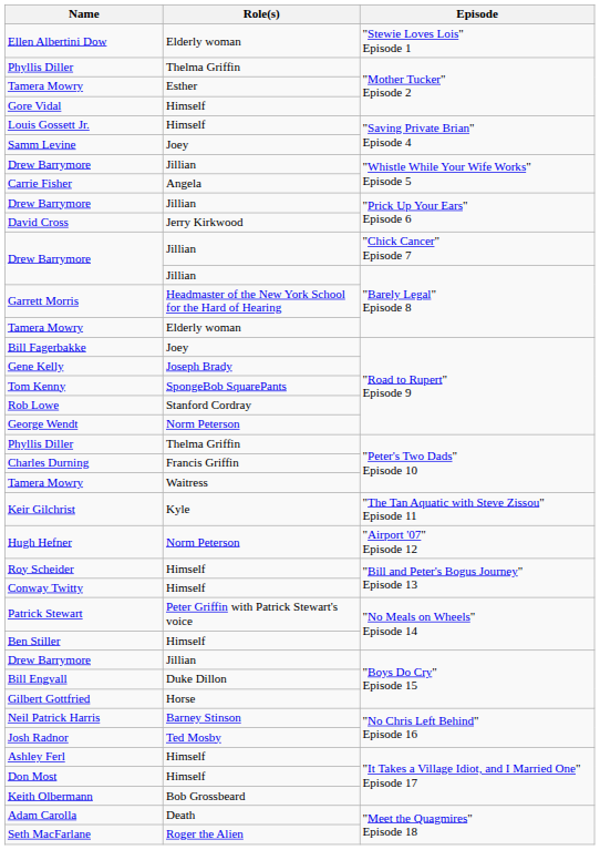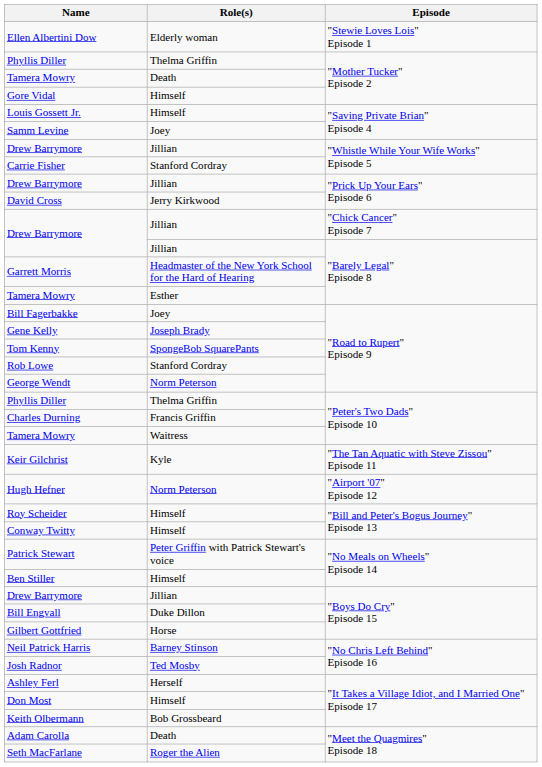 <table class="wikitable">
 <tr>
 <th scope="col" style="width: 200px;">Name</th>
 <th scope="col" style="width: 250px;">Role(s)</th>
 <th scope="col" style="width: 300px;">Episode</th>
 </tr>
 <tr>
 <td><a href='#'>Ellen Albertini Dow</a></td>
 <td>Elderly woman</td>
 <td>"<a href='#'>Stewie Loves Lois</a>"<br>Episode 1</td>
 </tr>
 <tr>
 <td><a href='#'>Phyllis Diller</a></td>
 <td>Thelma Griffin</td>
 <td rowspan="3">"<a href='#'>Mother Tucker</a>"<br>Episode 2</td>
 </tr>
 <tr>
 <td><a href='#'>Tamera Mowry</a></td>
-<td>Esther</td>
+<td>Death</td>
 </tr>
 <tr>
 <td><a href='#'>Gore Vidal</a></td>
 <td>Himself</td>
 </tr>
 <tr>
 <td><a href='#'>Louis Gossett Jr.</a></td>
 <td>Himself</td>
 <td rowspan="2">"<a href='#'>Saving Private Brian</a>"<br>Episode 4</td>
 </tr>
 <tr>
 <td><a href='#'>Samm Levine</a></td>
 <td>Joey</td>
 </tr>
 <tr>
 <td><a href='#'>Drew Barrymore</a></td>
 <td>Jillian</td>
 <td rowspan="2">"<a href='#'>Whistle While Your Wife Works</a>"<br>Episode 5</td>
 </tr>
 <tr>
 <td><a href='#'>Carrie Fisher</a></td>
-<td>Angela</td>
+<td>Stanford Cordray</td>
 </tr>
 <tr>
 <td><a href='#'>Drew Barrymore</a></td>
 <td>Jillian</td>
 <td rowspan="2">"<a href='#'>Prick Up Your Ears</a>"<br>Episode 6</td>
 </tr>
 <tr>
 <td><a href='#'>David Cross</a></td>
 <td>Jerry Kirkwood</td>
 </tr>
 <tr>
 <td rowspan="2"><a href='#'>Drew Barrymore</a></td>
 <td>Jillian</td>
 <td>"<a href='#'>Chick Cancer</a>"<br>Episode 7</td>
 </tr>
 <tr>
 <td>Jillian</td>
 <td rowspan="3">"<a href='#'>Barely Legal</a>"<br>Episode 8</td>
 </tr>
 <tr>
 <td><a href='#'>Garrett Morris</a></td>
 <td><a href='#'>Headmaster of the New York School for the Hard of Hearing</a></td>
 </tr>
 <tr>
 <td><a href='#'>Tamera Mowry</a></td>
-<td>Elderly woman</td>
+<td>Esther</td>
 </tr>
 <tr>
 <td><a href='#'>Bill Fagerbakke</a></td>
 <td>Joey</td>
 <td rowspan="5">"<a href='#'>Road to Rupert</a>"<br>Episode 9</td>
 </tr>
 <tr>
 <td><a href='#'>Gene Kelly</a></td>
 <td><a href='#'>Joseph Brady</a></td>
 </tr>
 <tr>
 <td><a href='#'>Tom Kenny</a></td>
 <td><a href='#'>SpongeBob SquarePants</a></td>
 </tr>
 <tr>
 <td><a href='#'>Rob Lowe</a></td>
 <td>Stanford Cordray</td>
 </tr>
 <tr>
 <td><a href='#'>George Wendt</a></td>
 <td><a href='#'>Norm Peterson</a></td>
 </tr>
 <tr>
 <td><a href='#'>Phyllis Diller</a></td>
 <td>Thelma Griffin</td>
 <td rowspan="3">"<a href='#'>Peter's Two Dads</a>"<br>Episode 10</td>
 </tr>
 <tr>
 <td><a href='#'>Charles Durning</a></td>
 <td>Francis Griffin</td>
 </tr>
 <tr>
 <td><a href='#'>Tamera Mowry</a></td>
 <td>Waitress</td>
 </tr>
 <tr>
 <td><a href='#'>Keir Gilchrist</a></td>
 <td>Kyle</td>
 <td>"<a href='#'>The Tan Aquatic with Steve Zissou</a>"<br>Episode 11</td>
 </tr>
 <tr>
 <td><a href='#'>Hugh Hefner</a></td>
 <td><a href='#'>Norm Peterson</a></td>
 <td>"<a href='#'>Airport '07</a>"<br>Episode 12</td>
 </tr>
 <tr>
 <td><a href='#'>Roy Scheider</a></td>
 <td>Himself</td>
 <td rowspan="2">"<a href='#'>Bill and Peter's Bogus Journey</a>"<br>Episode 13</td>
 </tr>
 <tr>
 <td><a href='#'>Conway Twitty</a></td>
 <td>Himself</td>
 </tr>
 <tr>
 <td><a href='#'>Patrick Stewart</a></td>
 <td><a href='#'>Peter Griffin</a> with Patrick Stewart's voice</td>
 <td rowspan="2">"<a href='#'>No Meals on Wheels</a>"<br>Episode 14</td>
 </tr>
 <tr>
 <td><a href='#'>Ben Stiller</a></td>
 <td>Himself</td>
 </tr>
 <tr>
 <td><a href='#'>Drew Barrymore</a></td>
 <td>Jillian</td>
 <td rowspan="3">"<a href='#'>Boys Do Cry</a>"<br>Episode 15</td>
 </tr>
 <tr>
 <td><a href='#'>Bill Engvall</a></td>
 <td>Duke Dillon</td>
 </tr>
 <tr>
 <td><a href='#'>Gilbert Gottfried</a></td>
 <td>Horse</td>
 </tr>
 <tr>
 <td><a href='#'>Neil Patrick Harris</a></td>
 <td><a href='#'>Barney Stinson</a></td>
 <td rowspan="2">"<a href='#'>No Chris Left Behind</a>"<br>Episode 16</td>
 </tr>
 <tr>
 <td><a href='#'>Josh Radnor</a></td>
 <td><a href='#'>Ted Mosby</a></td>
 </tr>
 <tr>
 <td><a href='#'>Ashley Ferl</a></td>
-<td>Himself</td>
+<td>Herself</td>
 <td rowspan="3">"<a href='#'>It Takes a Village Idiot, and I Married One</a>"<br>Episode 17</td>
 </tr>
 <tr>
 <td><a href='#'>Don Most</a></td>
 <td>Himself</td>
 </tr>
 <tr>
 <td><a href='#'>Keith Olbermann</a></td>
 <td>Bob Grossbeard</td>
 </tr>
 <tr>
 <td><a href='#'>Adam Carolla</a></td>
 <td>Death</td>
 <td rowspan="2">"<a href='#'>Meet the Quagmires</a>"<br>Episode 18</td>
 </tr>
 <tr>
 <td><a href='#'>Seth MacFarlane</a></td>
 <td><a href='#'>Roger the Alien</a></td>
 </tr>
 </table>
